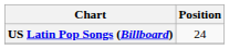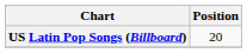 <table class="wikitable plainrowheaders" style="text-align:center;">
 <tr>
 <th>Chart</th>
 <th>Position</th>
 </tr>
 <tr>
 <th scope="row">US <a href='#'>Latin Pop Songs</a> (<em><a href='#'>Billboard</a></em>)</th>
-<td align="center">24</td>
+<td align="center">20</td>
 </tr>
 <tr>
 </tr>
 </table>
